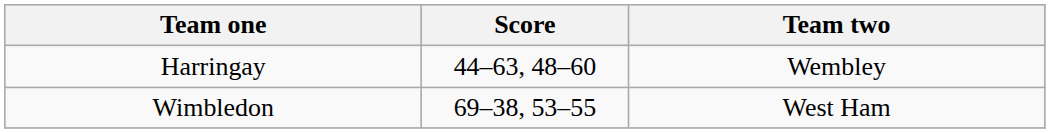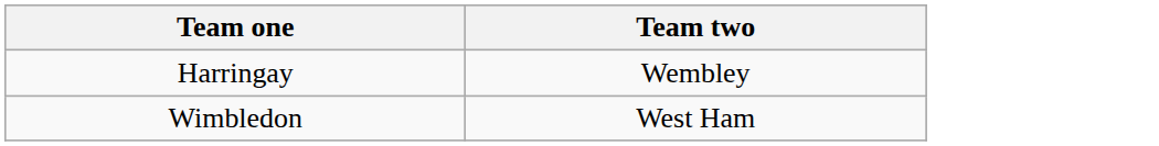 <table class="wikitable" style="text-align: center">
 <tr>
 <th width=250>Team one</th>
-<th width=120>Score</th>
 <th width=250>Team two</th>
 </tr>
 <tr>
 <td>Harringay</td>
-<td>44–63, 48–60</td>
 <td>Wembley</td>
 </tr>
 <tr>
 <td>Wimbledon</td>
-<td>69–38, 53–55</td>
 <td>West Ham</td>
 </tr>
 </table>
